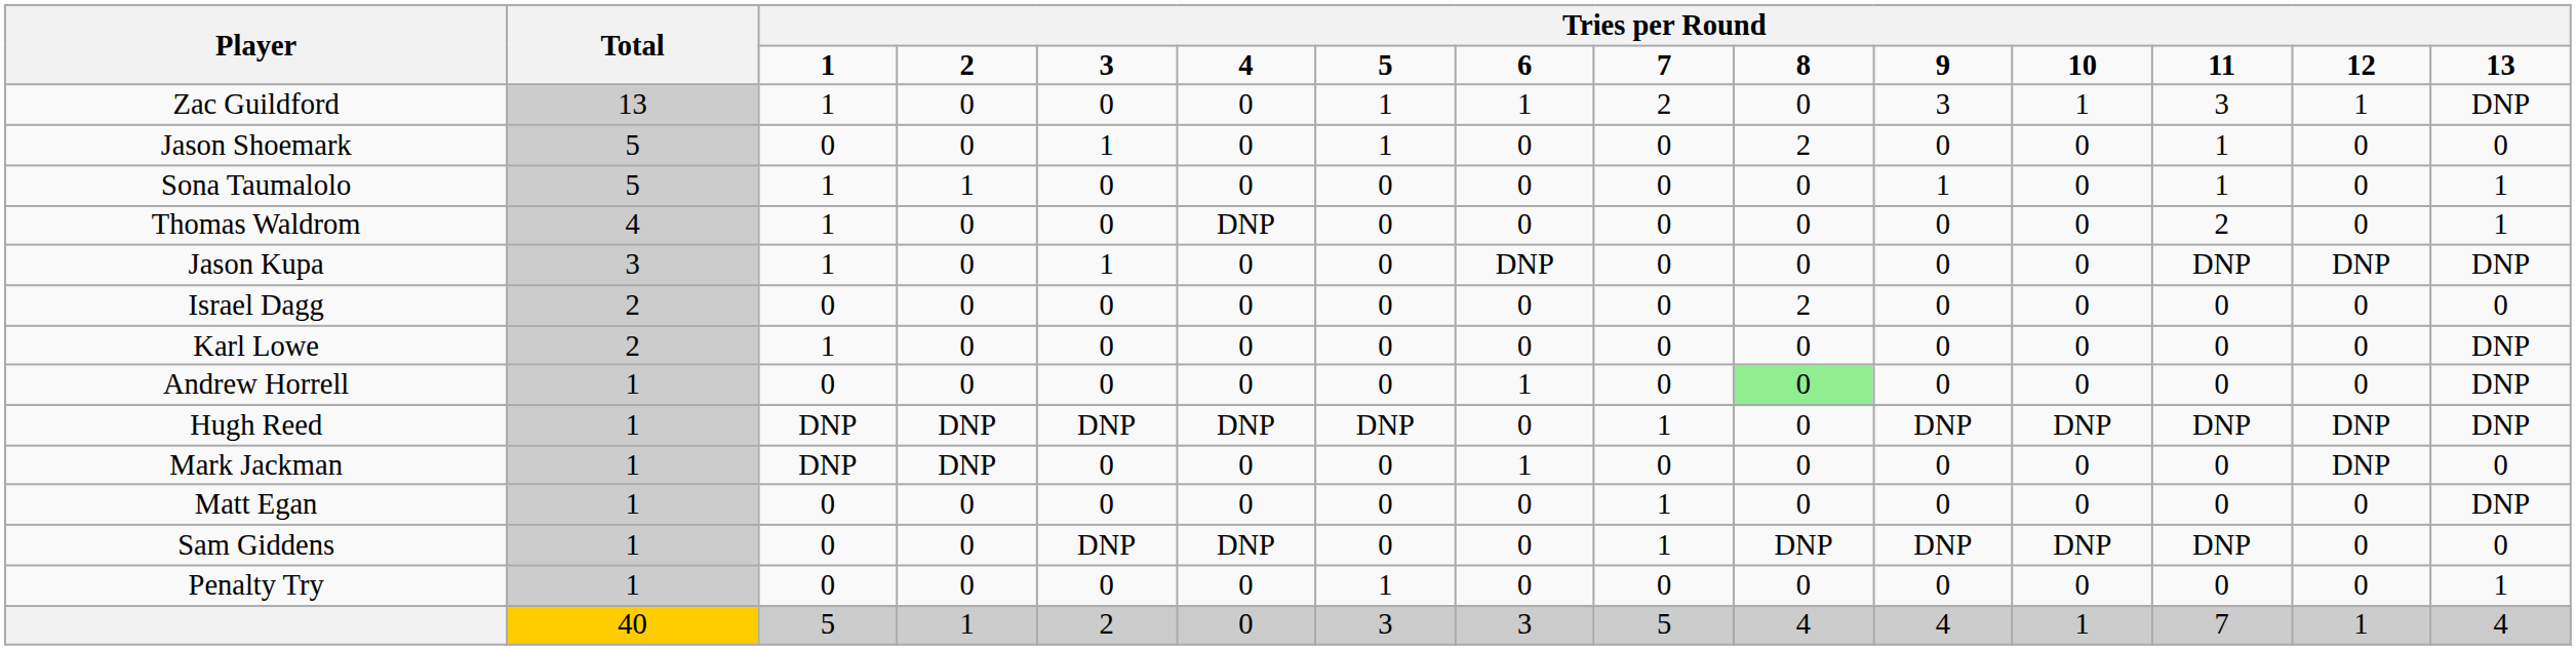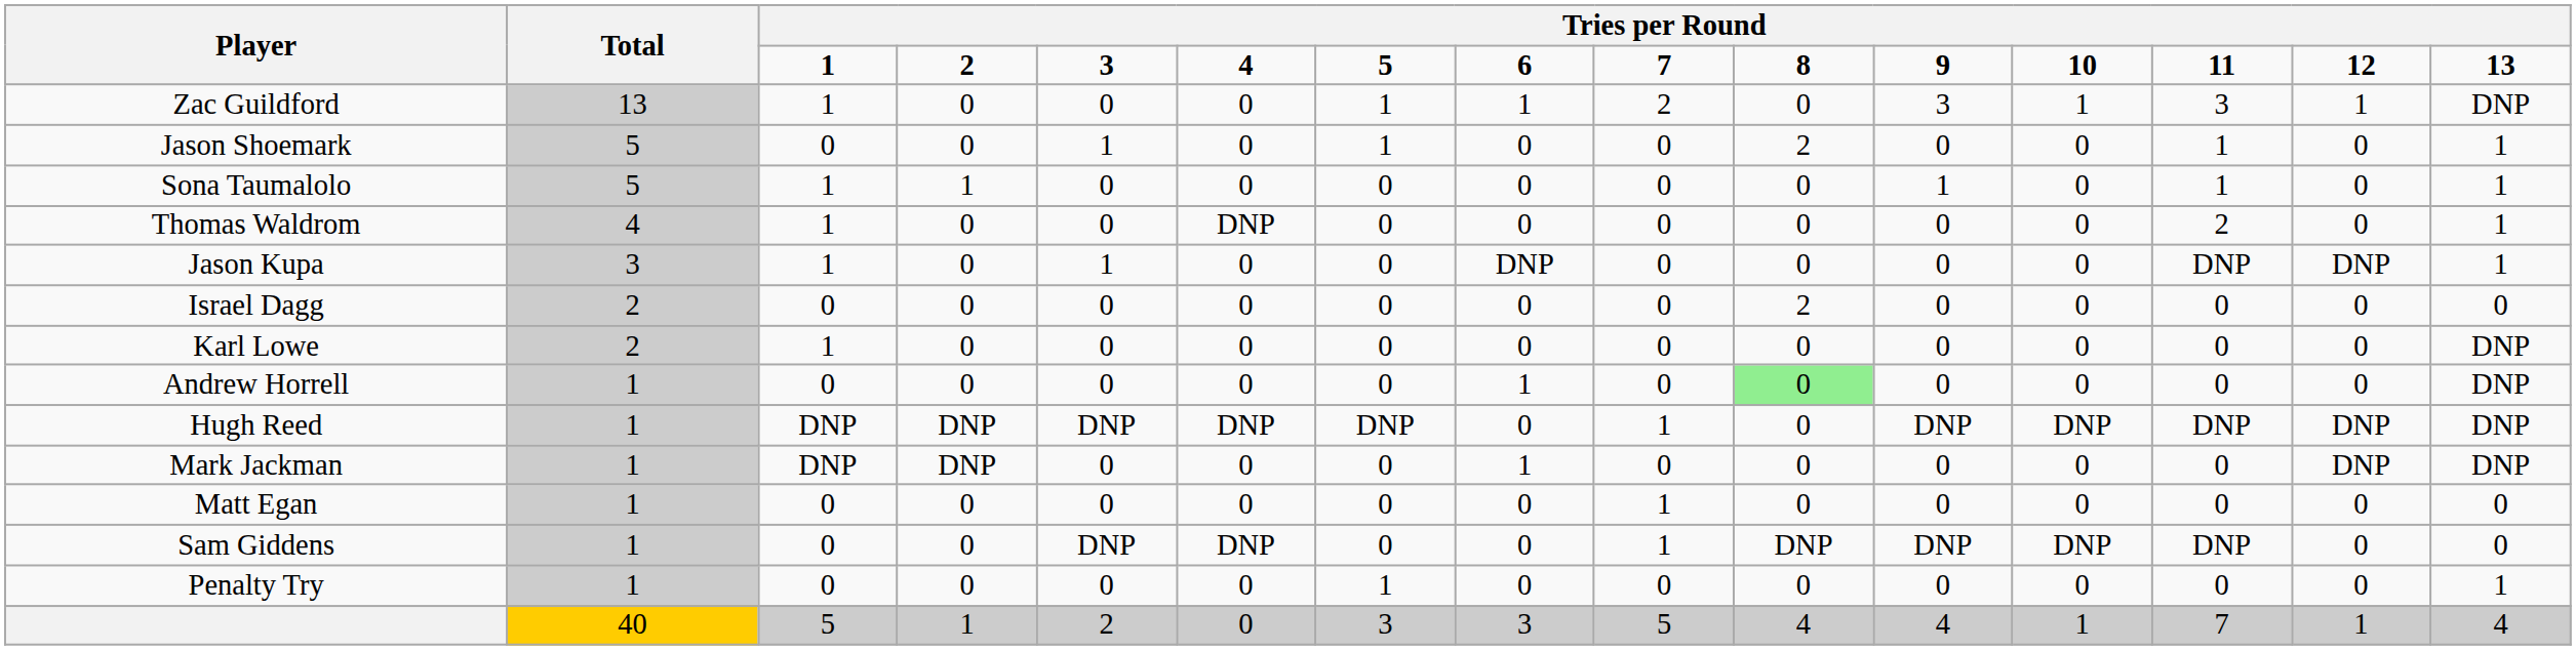 <table class="wikitable" style="text-align:center; line-height: 90%; font-size:90%;" width=100%>
 <tr>
 <th rowspan=2 width=18%>Player</th>
 <th rowspan=2 width=9%>Total</th>
 <th colspan=13>Tries per Round</th>
 </tr>
 <tr>
 <td width=5%><strong>1</strong></td>
 <td width=5%><strong>2</strong></td>
 <td width=5%><strong>3</strong></td>
 <td width=5%><strong>4</strong></td>
 <td width=5%><strong>5</strong></td>
 <td width=5%><strong>6</strong></td>
 <td width=5%><strong>7</strong></td>
 <td width=5%><strong>8</strong></td>
 <td width=5%><strong>9</strong></td>
 <td width=5%><strong>10</strong></td>
 <td width=5%><strong>11</strong></td>
 <td width=5%><strong>12</strong></td>
 <td width=5%><strong>13</strong></td>
 </tr>
 <tr>
 <td>Zac Guildford</td>
 <td bgcolor=#cccccc>13</td>
 <td>1</td>
 <td>0</td>
 <td>0</td>
 <td>0</td>
 <td>1</td>
 <td>1</td>
 <td>2</td>
 <td>0</td>
 <td>3</td>
 <td>1</td>
 <td>3</td>
 <td>1</td>
 <td>DNP</td>
 </tr>
 <tr>
 <td>Jason Shoemark</td>
 <td bgcolor=#cccccc>5</td>
 <td>0</td>
 <td>0</td>
 <td>1</td>
 <td>0</td>
 <td>1</td>
 <td>0</td>
 <td>0</td>
 <td>2</td>
 <td>0</td>
 <td>0</td>
 <td>1</td>
 <td>0</td>
-<td>0</td>
+<td>1</td>
 </tr>
 <tr>
 <td>Sona Taumalolo</td>
 <td bgcolor=#cccccc>5</td>
 <td>1</td>
 <td>1</td>
 <td>0</td>
 <td>0</td>
 <td>0</td>
 <td>0</td>
 <td>0</td>
 <td>0</td>
 <td>1</td>
 <td>0</td>
 <td>1</td>
 <td>0</td>
 <td>1</td>
 </tr>
 <tr>
 <td>Thomas Waldrom</td>
 <td bgcolor=#cccccc>4</td>
 <td>1</td>
 <td>0</td>
 <td>0</td>
 <td>DNP</td>
 <td>0</td>
 <td>0</td>
 <td>0</td>
 <td>0</td>
 <td>0</td>
 <td>0</td>
 <td>2</td>
 <td>0</td>
 <td>1</td>
 </tr>
 <tr>
 <td>Jason Kupa</td>
 <td bgcolor=#cccccc>3</td>
 <td>1</td>
 <td>0</td>
 <td>1</td>
 <td>0</td>
 <td>0</td>
 <td>DNP</td>
 <td>0</td>
 <td>0</td>
 <td>0</td>
 <td>0</td>
 <td>DNP</td>
 <td>DNP</td>
-<td>DNP</td>
+<td>1</td>
 </tr>
 <tr>
 <td>Israel Dagg</td>
 <td bgcolor=#cccccc>2</td>
 <td>0</td>
 <td>0</td>
 <td>0</td>
 <td>0</td>
 <td>0</td>
 <td>0</td>
 <td>0</td>
 <td>2</td>
 <td>0</td>
 <td>0</td>
 <td>0</td>
 <td>0</td>
 <td>0</td>
 </tr>
 <tr>
 <td>Karl Lowe</td>
 <td bgcolor=#cccccc>2</td>
 <td>1</td>
 <td>0</td>
 <td>0</td>
 <td>0</td>
 <td>0</td>
 <td>0</td>
 <td>0</td>
 <td>0</td>
 <td>0</td>
 <td>0</td>
 <td>0</td>
 <td>0</td>
 <td>DNP</td>
 </tr>
 <tr>
 <td>Andrew Horrell</td>
 <td bgcolor=#cccccc>1</td>
 <td>0</td>
 <td>0</td>
 <td>0</td>
 <td>0</td>
 <td>0</td>
 <td>1</td>
 <td>0</td>
 <td style="background: lightgreen;">0</td>
 <td>0</td>
 <td>0</td>
 <td>0</td>
 <td>0</td>
 <td>DNP</td>
 </tr>
 <tr>
 <td>Hugh Reed</td>
 <td bgcolor=#cccccc>1</td>
 <td>DNP</td>
 <td>DNP</td>
 <td>DNP</td>
 <td>DNP</td>
 <td>DNP</td>
 <td>0</td>
 <td>1</td>
 <td>0</td>
 <td>DNP</td>
 <td>DNP</td>
 <td>DNP</td>
 <td>DNP</td>
 <td>DNP</td>
 </tr>
 <tr>
 <td>Mark Jackman</td>
 <td bgcolor=#cccccc>1</td>
 <td>DNP</td>
 <td>DNP</td>
 <td>0</td>
 <td>0</td>
 <td>0</td>
 <td>1</td>
 <td>0</td>
 <td>0</td>
 <td>0</td>
 <td>0</td>
 <td>0</td>
 <td>DNP</td>
-<td>0</td>
+<td>DNP</td>
 </tr>
 <tr>
 <td>Matt Egan</td>
 <td bgcolor=#cccccc>1</td>
 <td>0</td>
 <td>0</td>
 <td>0</td>
 <td>0</td>
 <td>0</td>
 <td>0</td>
 <td>1</td>
 <td>0</td>
 <td>0</td>
 <td>0</td>
 <td>0</td>
 <td>0</td>
-<td>DNP</td>
+<td>0</td>
 </tr>
 <tr>
 <td>Sam Giddens</td>
 <td bgcolor=#cccccc>1</td>
 <td>0</td>
 <td>0</td>
 <td>DNP</td>
 <td>DNP</td>
 <td>0</td>
 <td>0</td>
 <td>1</td>
 <td>DNP</td>
 <td>DNP</td>
 <td>DNP</td>
 <td>DNP</td>
 <td>0</td>
 <td>0</td>
 </tr>
 <tr>
 <td>Penalty Try</td>
 <td bgcolor=#cccccc>1</td>
 <td>0</td>
 <td>0</td>
 <td>0</td>
 <td>0</td>
 <td>1</td>
 <td>0</td>
 <td>0</td>
 <td>0</td>
 <td>0</td>
 <td>0</td>
 <td>0</td>
 <td>0</td>
 <td>1</td>
 </tr>
 <tr>
 <th></th>
 <td bgcolor=#ffcc00>40</td>
 <td bgcolor=#cccccc>5</td>
 <td bgcolor=#cccccc>1</td>
 <td bgcolor=#cccccc>2</td>
 <td bgcolor=#cccccc>0</td>
 <td bgcolor=#cccccc>3</td>
 <td bgcolor=#cccccc>3</td>
 <td bgcolor=#cccccc>5</td>
 <td bgcolor=#cccccc>4</td>
 <td bgcolor=#cccccc>4</td>
 <td bgcolor=#cccccc>1</td>
 <td bgcolor=#cccccc>7</td>
 <td bgcolor=#cccccc>1</td>
 <td bgcolor=#cccccc>4</td>
 </tr>
 </table>
